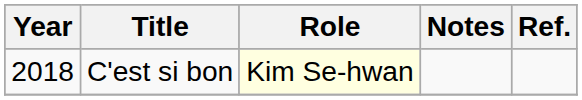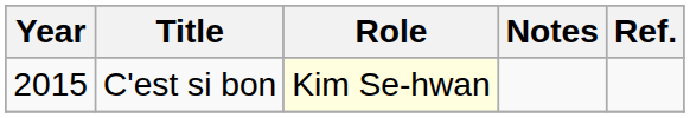 <table class="wikitable sortable">
 <tr>
 <th>Year</th>
 <th>Title</th>
 <th>Role</th>
 <th class="unsortable">Notes</th>
 <th class="unsortable">Ref.</th>
 </tr>
 <tr>
-<td>2018</td>
+<td>2015</td>
 <td>C'est si bon</td>
 <td style="background: lightyellow;">Kim Se-hwan</td>
 <td></td>
 <td></td>
 </tr>
 <tr>
 </tr>
 </table>
